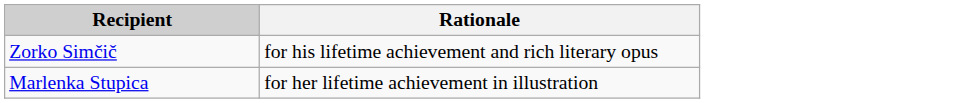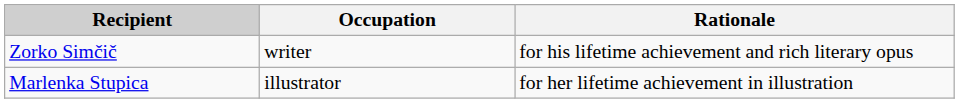 <table class="wikitable">
 <tr>
 <th style="background-color:#cfcfcf;"  align="center">Recipient</th>
+<th>Occupation</th>
 <th>Rationale</th>
 </tr>
 <tr>
 <td style="width: 200px;"><a href='#'>Zorko Simčič</a></td>
+<td style="width: 200px;">writer</td>
 <td style="width: 350px;">for his lifetime achievement and rich literary opus</td>
 </tr>
 <tr>
 <td><a href='#'>Marlenka Stupica</a></td>
+<td>illustrator</td>
 <td>for her lifetime achievement in illustration</td>
 </tr>
 </table>
